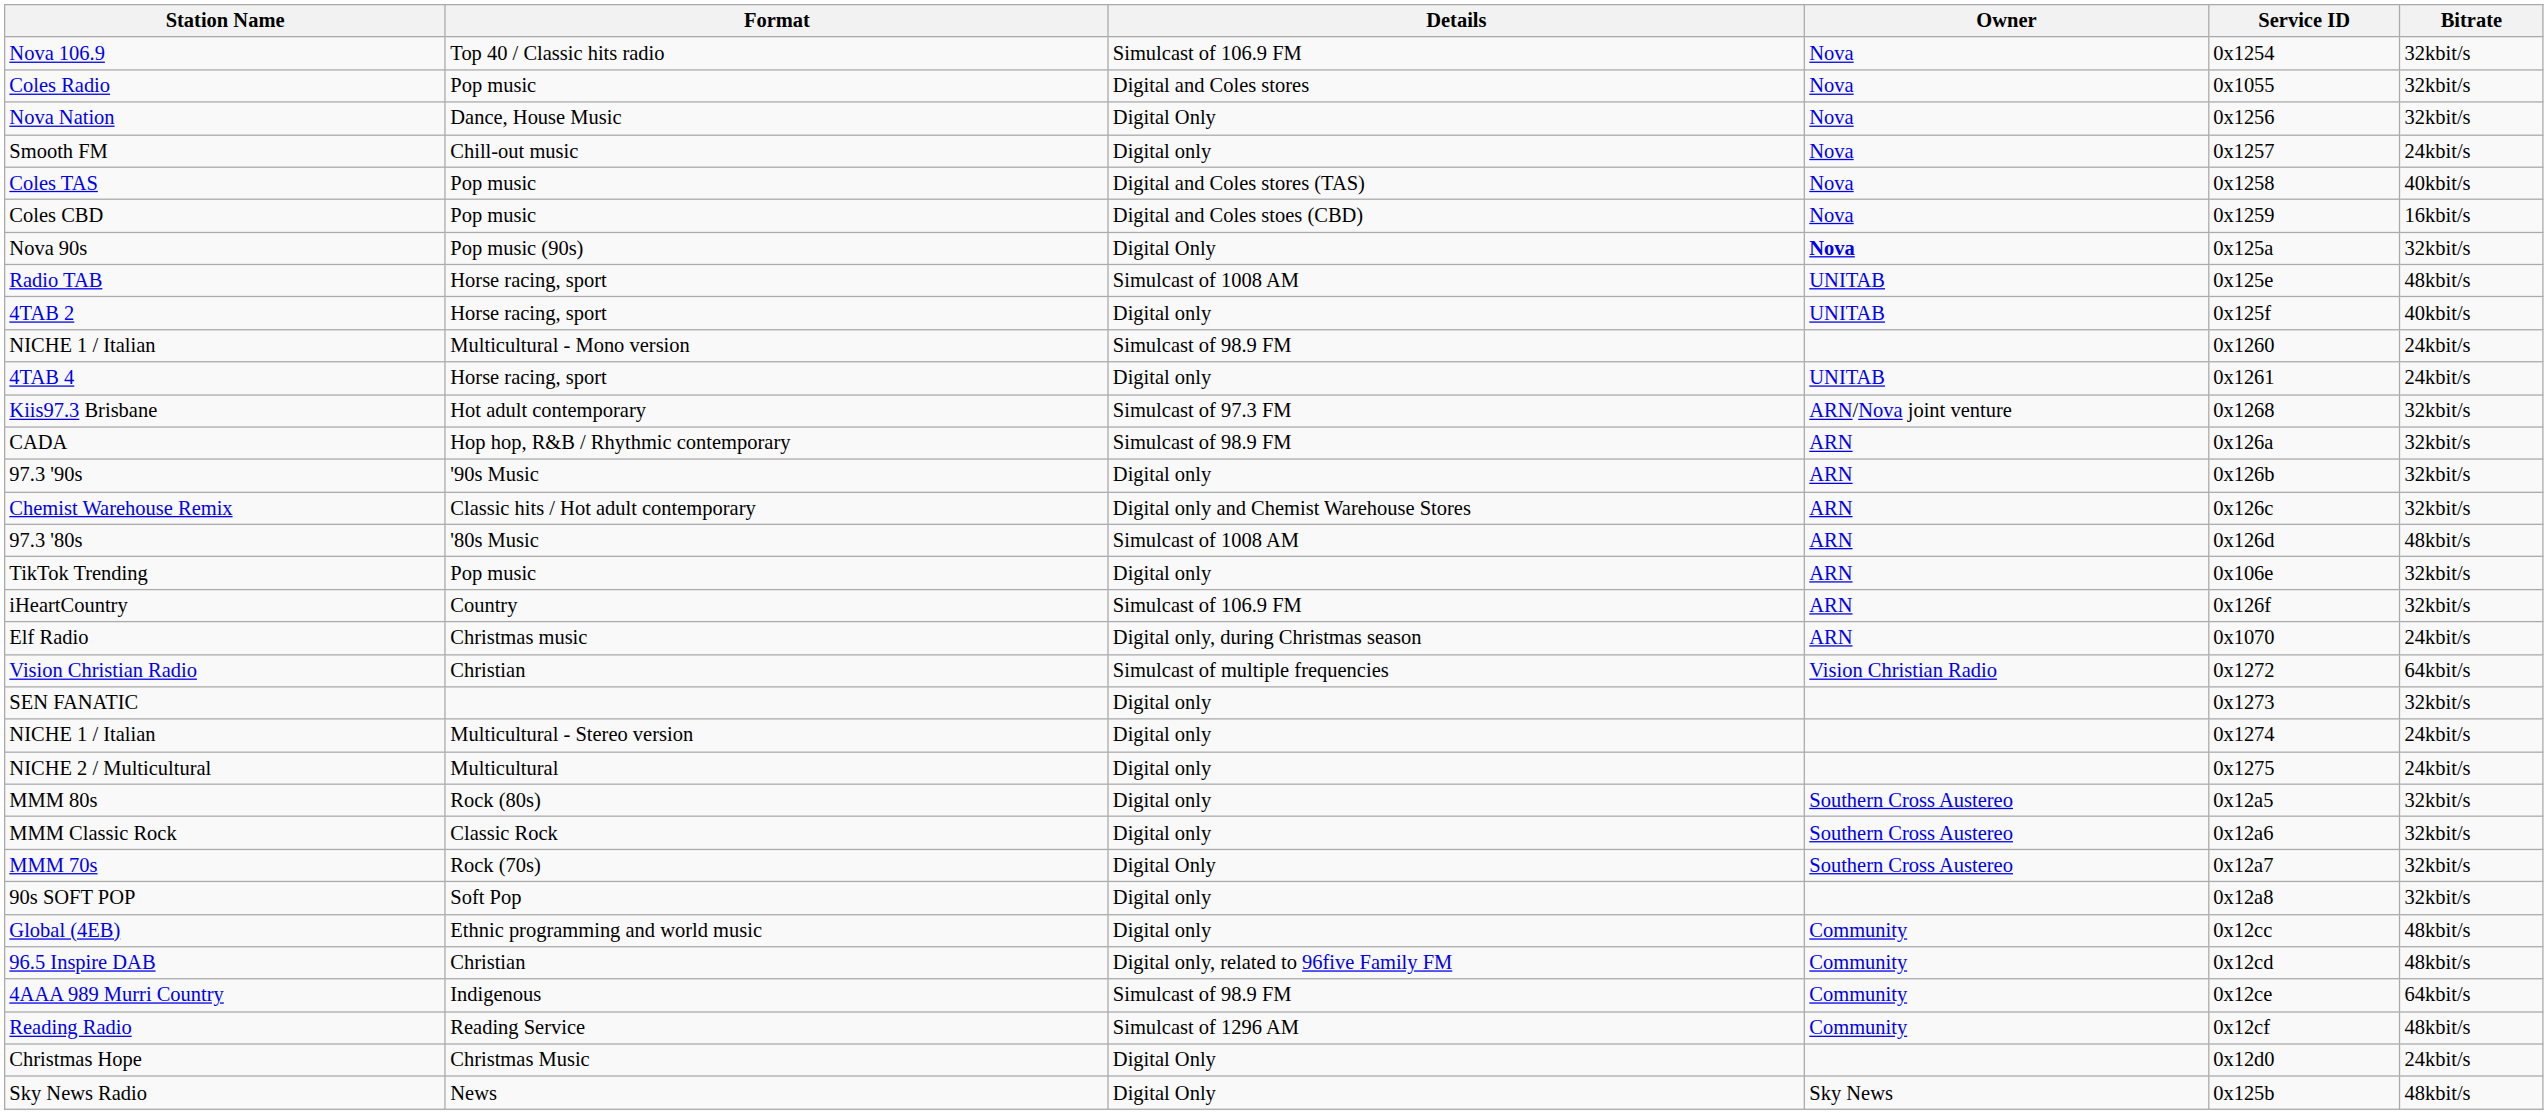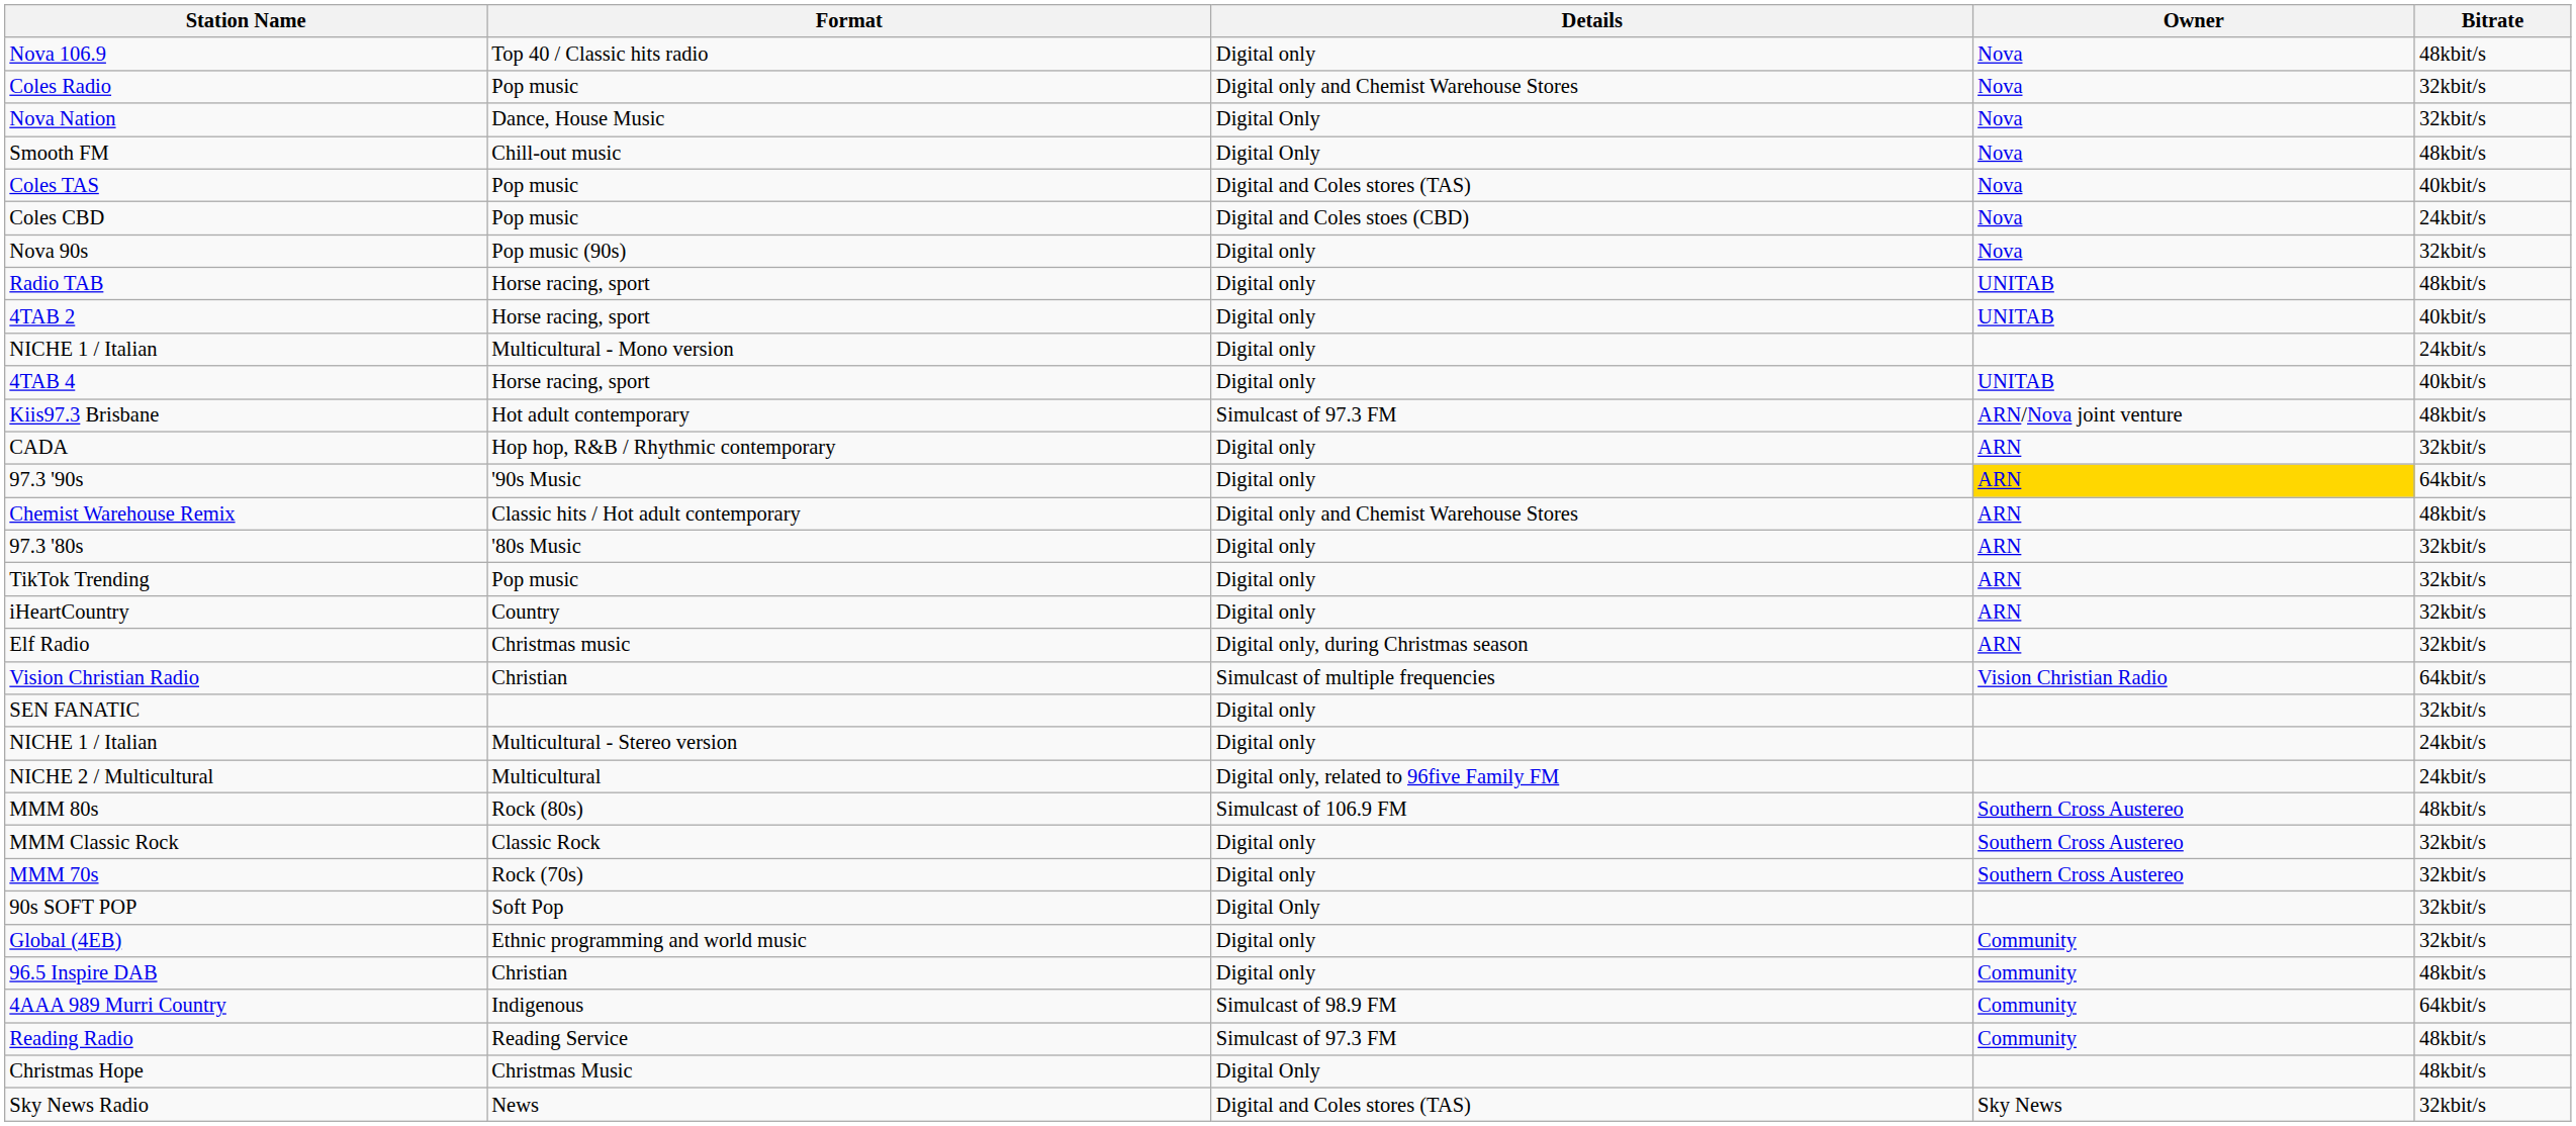 <table class="wikitable sortable" width="100%">
 <tr>
 <th>Station Name</th>
 <th>Format</th>
 <th>Details</th>
 <th>Owner</th>
-<th>Service ID</th>
 <th>Bitrate</th>
 </tr>
 <tr>
 <td><a href='#'>Nova 106.9</a></td>
 <td>Top 40 / Classic hits radio</td>
-<td>Simulcast of 106.9 FM</td>
+<td>Digital only</td>
 <td><a href='#'>Nova</a></td>
-<td>0x1254</td>
-<td>32kbit/s</td>
+<td>48kbit/s</td>
 </tr>
 <tr>
 <td><a href='#'>Coles Radio</a></td>
 <td>Pop music</td>
-<td>Digital and Coles stores</td>
+<td>Digital only and Chemist Warehouse Stores</td>
 <td><a href='#'>Nova</a></td>
-<td>0x1055</td>
 <td>32kbit/s</td>
 </tr>
 <tr>
 <td><a href='#'>Nova Nation</a></td>
 <td>Dance, House Music</td>
 <td>Digital Only</td>
 <td><a href='#'>Nova</a></td>
-<td>0x1256</td>
 <td>32kbit/s</td>
 </tr>
 <tr>
 <td>Smooth FM</td>
 <td>Chill-out music</td>
-<td>Digital only</td>
+<td>Digital Only</td>
 <td><a href='#'>Nova</a></td>
-<td>0x1257</td>
-<td>24kbit/s</td>
+<td>48kbit/s</td>
 </tr>
 <tr>
 <td><a href='#'>Coles TAS</a></td>
 <td>Pop music</td>
 <td>Digital and Coles stores (TAS)</td>
 <td><a href='#'>Nova</a></td>
-<td>0x1258</td>
 <td>40kbit/s</td>
 </tr>
 <tr>
 <td>Coles CBD</td>
 <td>Pop music</td>
 <td>Digital and Coles stoes (CBD)</td>
 <td><a href='#'>Nova</a></td>
-<td>0x1259</td>
-<td>16kbit/s</td>
+<td>24kbit/s</td>
 </tr>
 <tr>
 <td>Nova 90s</td>
 <td>Pop music (90s)</td>
-<td>Digital Only</td>
-<td><strong><a href='#'>Nova</a></strong></td>
-<td>0x125a</td>
+<td>Digital only</td>
+<td><a href='#'>Nova</a></td>
 <td>32kbit/s</td>
 </tr>
 <tr>
 <td><a href='#'>Radio TAB</a></td>
 <td>Horse racing, sport</td>
-<td>Simulcast of 1008 AM</td>
+<td>Digital only</td>
 <td><a href='#'>UNITAB</a></td>
-<td>0x125e</td>
 <td>48kbit/s</td>
 </tr>
 <tr>
 <td><a href='#'>4TAB 2</a></td>
 <td>Horse racing, sport</td>
 <td>Digital only</td>
 <td><a href='#'>UNITAB</a></td>
-<td>0x125f</td>
 <td>40kbit/s</td>
 </tr>
 <tr>
 <td>NICHE 1 / Italian</td>
 <td>Multicultural - Mono version</td>
-<td>Simulcast of 98.9 FM</td>
+<td>Digital only</td>
 <td></td>
-<td>0x1260</td>
 <td>24kbit/s</td>
 </tr>
 <tr>
 <td><a href='#'>4TAB 4</a></td>
 <td>Horse racing, sport</td>
 <td>Digital only</td>
 <td><a href='#'>UNITAB</a></td>
-<td>0x1261</td>
-<td>24kbit/s</td>
+<td>40kbit/s</td>
 </tr>
 <tr>
 <td><a href='#'>Kiis97.3</a> Brisbane</td>
 <td>Hot adult contemporary</td>
 <td>Simulcast of 97.3 FM</td>
 <td><a href='#'>ARN</a>/<a href='#'>Nova</a> joint venture</td>
-<td>0x1268</td>
-<td>32kbit/s</td>
+<td>48kbit/s</td>
 </tr>
 <tr>
 <td>CADA</td>
 <td>Hop hop, R&B / Rhythmic contemporary</td>
-<td>Simulcast of 98.9 FM</td>
+<td>Digital only</td>
 <td><a href='#'>ARN</a></td>
-<td>0x126a</td>
 <td>32kbit/s</td>
 </tr>
 <tr>
 <td>97.3 '90s</td>
 <td>'90s Music</td>
 <td>Digital only</td>
-<td><a href='#'>ARN</a></td>
-<td>0x126b</td>
-<td>32kbit/s</td>
+<td style="background: gold;"><a href='#'>ARN</a></td>
+<td>64kbit/s</td>
 </tr>
 <tr>
 <td><a href='#'>Chemist Warehouse Remix</a></td>
 <td>Classic hits / Hot adult contemporary</td>
 <td>Digital only and Chemist Warehouse Stores</td>
 <td><a href='#'>ARN</a></td>
-<td>0x126c</td>
-<td>32kbit/s</td>
+<td>48kbit/s</td>
 </tr>
 <tr>
 <td>97.3 '80s</td>
 <td>'80s Music</td>
-<td>Simulcast of 1008 AM</td>
+<td>Digital only</td>
 <td><a href='#'>ARN</a></td>
-<td>0x126d</td>
-<td>48kbit/s</td>
+<td>32kbit/s</td>
 </tr>
 <tr>
 <td>TikTok Trending</td>
 <td>Pop music</td>
 <td>Digital only</td>
 <td><a href='#'>ARN</a></td>
-<td>0x106e</td>
 <td>32kbit/s</td>
 </tr>
 <tr>
 <td>iHeartCountry</td>
 <td>Country</td>
-<td>Simulcast of 106.9 FM</td>
+<td>Digital only</td>
 <td><a href='#'>ARN</a></td>
-<td>0x126f</td>
 <td>32kbit/s</td>
 </tr>
 <tr>
 <td>Elf Radio</td>
 <td>Christmas music</td>
 <td>Digital only, during Christmas season</td>
 <td><a href='#'>ARN</a></td>
-<td>0x1070</td>
-<td>24kbit/s</td>
+<td>32kbit/s</td>
 </tr>
 <tr>
 <td><a href='#'>Vision Christian Radio</a></td>
 <td>Christian</td>
 <td>Simulcast of multiple frequencies</td>
 <td><a href='#'>Vision Christian Radio</a></td>
-<td>0x1272</td>
 <td>64kbit/s</td>
 </tr>
 <tr>
 <td>SEN FANATIC</td>
 <td></td>
 <td>Digital only</td>
 <td></td>
-<td>0x1273</td>
 <td>32kbit/s</td>
 </tr>
 <tr>
 <td>NICHE 1 / Italian</td>
 <td>Multicultural - Stereo version</td>
 <td>Digital only</td>
 <td></td>
-<td>0x1274</td>
 <td>24kbit/s</td>
 </tr>
 <tr>
 <td>NICHE 2 / Multicultural</td>
 <td>Multicultural</td>
-<td>Digital only</td>
+<td>Digital only, related to <a href='#'>96five Family FM</a></td>
 <td></td>
-<td>0x1275</td>
 <td>24kbit/s</td>
 </tr>
 <tr>
 <td>MMM 80s</td>
 <td>Rock (80s)</td>
-<td>Digital only</td>
+<td>Simulcast of 106.9 FM</td>
 <td><a href='#'>Southern Cross Austereo</a></td>
-<td>0x12a5</td>
-<td>32kbit/s</td>
+<td>48kbit/s</td>
 </tr>
 <tr>
 <td>MMM Classic Rock</td>
 <td>Classic Rock</td>
 <td>Digital only</td>
 <td><a href='#'>Southern Cross Austereo</a></td>
-<td>0x12a6</td>
 <td>32kbit/s</td>
 </tr>
 <tr>
 <td><a href='#'>MMM 70s</a></td>
 <td>Rock (70s)</td>
-<td>Digital Only</td>
+<td>Digital only</td>
 <td><a href='#'>Southern Cross Austereo</a></td>
-<td>0x12a7</td>
 <td>32kbit/s</td>
 </tr>
 <tr>
 <td>90s SOFT POP</td>
 <td>Soft Pop</td>
-<td>Digital only</td>
+<td>Digital Only</td>
 <td></td>
-<td>0x12a8</td>
 <td>32kbit/s</td>
 </tr>
 <tr>
 <td><a href='#'>Global (4EB)</a></td>
 <td>Ethnic programming and world music</td>
 <td>Digital only</td>
 <td><a href='#'>Community</a></td>
-<td>0x12cc</td>
-<td>48kbit/s</td>
+<td>32kbit/s</td>
 </tr>
 <tr>
 <td><a href='#'>96.5 Inspire DAB</a></td>
 <td>Christian</td>
-<td>Digital only, related to <a href='#'>96five Family FM</a></td>
+<td>Digital only</td>
 <td><a href='#'>Community</a></td>
-<td>0x12cd</td>
 <td>48kbit/s</td>
 </tr>
 <tr>
 <td><a href='#'>4AAA 989 Murri Country</a></td>
 <td>Indigenous</td>
 <td>Simulcast of 98.9 FM</td>
 <td><a href='#'>Community</a></td>
-<td>0x12ce</td>
 <td>64kbit/s</td>
 </tr>
 <tr>
 <td><a href='#'>Reading Radio</a></td>
 <td>Reading Service</td>
-<td>Simulcast of 1296 AM</td>
+<td>Simulcast of 97.3 FM</td>
 <td><a href='#'>Community</a></td>
-<td>0x12cf</td>
 <td>48kbit/s</td>
 </tr>
 <tr>
 <td>Christmas Hope</td>
 <td>Christmas Music</td>
 <td>Digital Only</td>
 <td></td>
-<td>0x12d0</td>
-<td>24kbit/s</td>
+<td>48kbit/s</td>
 </tr>
 <tr>
 <td>Sky News Radio</td>
 <td>News</td>
-<td>Digital Only</td>
+<td>Digital and Coles stores (TAS)</td>
 <td>Sky News</td>
-<td>0x125b</td>
-<td>48kbit/s</td>
+<td>32kbit/s</td>
 </tr>
 </table>
